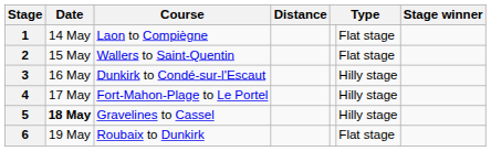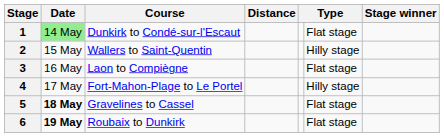 <table class="wikitable">
 <tr>
 <th scope="col">Stage</th>
 <th scope="col">Date</th>
 <th scope="col">Course</th>
 <th scope="col">Distance</th>
 <th scope="col" colspan="2">Type</th>
 <th scope="col">Stage winner</th>
 </tr>
 <tr>
 <th scope="row" style="text-align:center;">1</th>
-<td style="text-align:center;">14 May</td>
-<td><a href='#'>Laon</a> to <a href='#'>Compiègne</a></td>
+<td style="background: lightgreen; text-align:center;">14 May</td>
+<td><a href='#'>Dunkirk</a> to <a href='#'>Condé-sur-l'Escaut</a></td>
 <td style="text-align:center;"></td>
 <td></td>
 <td>Flat stage</td>
 <td></td>
 </tr>
 <tr>
 <th scope="row" style="text-align:center;">2</th>
 <td style="text-align:center;">15 May</td>
 <td><a href='#'>Wallers</a> to <a href='#'>Saint-Quentin</a></td>
 <td style="text-align:center;"></td>
 <td></td>
-<td>Flat stage</td>
+<td>Hilly stage</td>
 <td></td>
 </tr>
 <tr>
 <th scope="row" style="text-align:center;">3</th>
 <td style="text-align:center;">16 May</td>
-<td><a href='#'>Dunkirk</a> to <a href='#'>Condé-sur-l'Escaut</a></td>
+<td><a href='#'>Laon</a> to <a href='#'>Compiègne</a></td>
 <td style="text-align:center;"></td>
 <td></td>
-<td>Hilly stage</td>
+<td>Flat stage</td>
 <td></td>
 </tr>
 <tr>
 <th scope="row" style="text-align:center;">4</th>
 <td style="text-align:center;">17 May</td>
 <td><a href='#'>Fort-Mahon-Plage</a> to <a href='#'>Le Portel</a></td>
 <td style="text-align:center;"></td>
 <td></td>
 <td>Hilly stage</td>
 <td></td>
 </tr>
 <tr>
 <th scope="row" style="text-align:center;">5</th>
 <td style="text-align:center;"><strong>18 May</strong></td>
 <td><a href='#'>Gravelines</a> to <a href='#'>Cassel</a></td>
 <td style="text-align:center;"></td>
 <td></td>
-<td>Hilly stage</td>
+<td>Flat stage</td>
 <td></td>
 </tr>
 <tr>
 <th scope="row" style="text-align:center;">6</th>
-<td style="text-align:center;">19 May</td>
+<td style="text-align:center;"><strong>19 May</strong></td>
 <td><a href='#'>Roubaix</a> to <a href='#'>Dunkirk</a></td>
 <td style="text-align:center;"></td>
 <td></td>
 <td>Flat stage</td>
 <td></td>
 </tr>
 </table>
